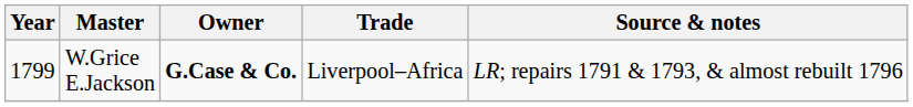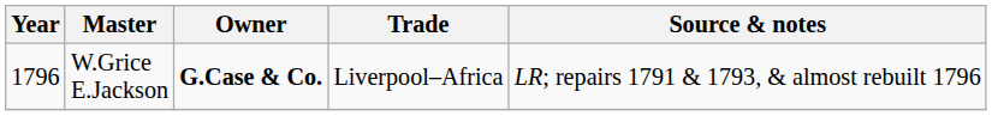 <table class=" wikitable">
 <tr>
 <th>Year</th>
 <th>Master</th>
 <th>Owner</th>
 <th>Trade</th>
 <th>Source & notes</th>
 </tr>
 <tr>
-<td>1799</td>
+<td>1796</td>
 <td>W.Grice<br>E.Jackson</td>
 <td><strong>G.Case & Co.</strong></td>
 <td>Liverpool–Africa</td>
 <td><em>LR</em>; repairs 1791 & 1793, & almost rebuilt 1796</td>
 </tr>
 <tr>
 </tr>
 </table>
